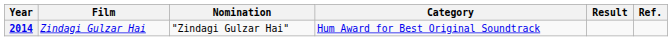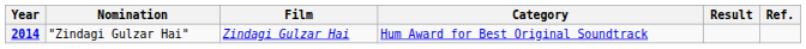 <table class="wikitable plainrowheaders" width="70%" "textcolor:#000;">
 <tr>
 <th>Year</th>
+<th>Nomination</th>
 <th>Film</th>
-<th>Nomination</th>
 <th>Category</th>
 <th>Result</th>
 <th>Ref.</th>
 </tr>
 <tr>
 <th><a href='#'>2014</a></th>
+<td>"Zindagi Gulzar Hai"</td>
 <td><em><a href='#'>Zindagi Gulzar Hai</a></em></td>
-<td>"Zindagi Gulzar Hai"</td>
 <td><a href='#'>Hum Award for Best Original Soundtrack</a></td>
 <td></td>
 <td></td>
 </tr>
 </table>
